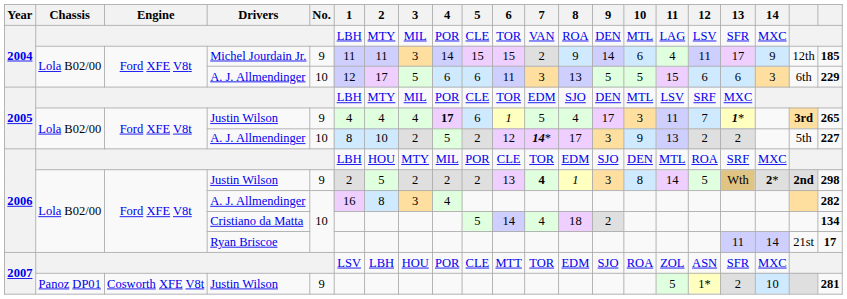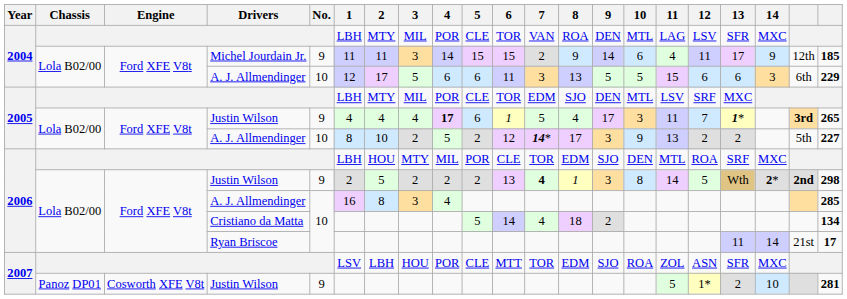 <table class="wikitable" style="text-align:center; font-size:90%">
 <tr>
 <th>Year</th>
 <th>Chassis</th>
 <th>Engine</th>
 <th>Drivers</th>
 <th>No.</th>
 <th>1</th>
 <th>2</th>
 <th>3</th>
 <th>4</th>
 <th>5</th>
 <th>6</th>
 <th>7</th>
 <th>8</th>
 <th>9</th>
 <th>10</th>
 <th>11</th>
 <th>12</th>
 <th>13</th>
 <th>14</th>
 <th></th>
 <th></th>
 </tr>
 <tr>
 <th rowspan=3><a href='#'>2004</a></th>
 <th colspan=4></th>
 <td><a href='#'>LBH</a></td>
 <td><a href='#'>MTY</a></td>
 <td><a href='#'>MIL</a></td>
 <td><a href='#'>POR</a></td>
 <td><a href='#'>CLE</a></td>
 <td><a href='#'>TOR</a></td>
 <td><a href='#'>VAN</a></td>
 <td><a href='#'>ROA</a></td>
 <td><a href='#'>DEN</a></td>
 <td><a href='#'>MTL</a></td>
 <td><a href='#'>LAG</a></td>
 <td><a href='#'>LSV</a></td>
 <td><a href='#'>SFR</a></td>
 <td><a href='#'>MXC</a></td>
 <th colspan=2></th>
 </tr>
 <tr>
 <td rowspan=2><a href='#'>Lola</a> B02/00</td>
 <td rowspan=2><a href='#'>Ford</a> <a href='#'>XFE</a> <a href='#'>V8</a><a href='#'>t</a></td>
 <td align="left"> <a href='#'>Michel Jourdain Jr.</a></td>
 <td>9</td>
 <td style="background:#CFCFFF;" align=center>11</td>
 <td style="background:#CFCFFF;" align=center>11</td>
 <td style="background:#ffdf9f;" align=center>3</td>
 <td style="background:#CFCFFF;" align=center>14</td>
 <td style="background:#efcfff;" align=center>15</td>
 <td style="background:#efcfff;" align=center>15</td>
 <td style="background:#dfdfdf;" align=center>2</td>
 <td style="background:#CFEAFF;" align=center>9</td>
 <td style="background:#CFCFFF;" align=center>14</td>
 <td style="background:#CFEAFF;" align=center>6</td>
 <td style="background:#dfffdf;" align=center>4</td>
 <td style="background:#CFCFFF;" align=center>11</td>
 <td style="background:#efcfff;" align=center>17</td>
 <td style="background:#CFEAFF;" align=center>9</td>
 <td>12th</td>
 <td><strong>185</strong></td>
 </tr>
 <tr>
 <td align="left"> <a href='#'>A. J. Allmendinger</a></td>
 <td>10</td>
 <td style="background:#CFCFFF;" align=center>12</td>
 <td style="background:#efcfff;" align=center>17</td>
 <td style="background:#dfffdf;" align=center>5</td>
 <td style="background:#CFEAFF;" align=center>6</td>
 <td style="background:#CFEAFF;" align=center>6</td>
 <td style="background:#CFCFFF;" align=center>11</td>
 <td style="background:#ffdf9f;" align=center>3</td>
 <td style="background:#CFCFFF;" align=center>13</td>
 <td style="background:#dfffdf;" align=center>5</td>
 <td style="background:#dfffdf;" align=center>5</td>
 <td style="background:#efcfff;" align=center>15</td>
 <td style="background:#CFEAFF;" align=center>6</td>
 <td style="background:#CFEAFF;" align=center>6</td>
 <td style="background:#ffdf9f;" align=center>3</td>
 <td>6th</td>
 <td><strong>229</strong></td>
 </tr>
 <tr>
 <th rowspan=3><a href='#'>2005</a></th>
 <th colspan=4></th>
 <td><a href='#'>LBH</a></td>
 <td><a href='#'>MTY</a></td>
 <td><a href='#'>MIL</a></td>
 <td><a href='#'>POR</a></td>
 <td><a href='#'>CLE</a></td>
 <td><a href='#'>TOR</a></td>
 <td><a href='#'>EDM</a></td>
 <td><a href='#'>SJO</a></td>
 <td><a href='#'>DEN</a></td>
 <td><a href='#'>MTL</a></td>
 <td><a href='#'>LSV</a></td>
 <td><a href='#'>SRF</a></td>
 <td><a href='#'>MXC</a></td>
 <th colspan=3></th>
 </tr>
 <tr>
 <td rowspan=2><a href='#'>Lola</a> B02/00</td>
 <td rowspan=2><a href='#'>Ford</a> <a href='#'>XFE</a> <a href='#'>V8</a><a href='#'>t</a></td>
 <td align="left"> <a href='#'>Justin Wilson</a></td>
 <td>9</td>
 <td style="background:#dfffdf;" align=center>4</td>
 <td style="background:#dfffdf;" align=center>4</td>
 <td style="background:#dfffdf;" align=center>4</td>
 <td style="background:#efcfff;" align=center><strong>17</strong></td>
 <td style="background:#CFEAFF;" align=center>6</td>
 <td style="background:#ffffbf;" align=center><em>1</em></td>
 <td style="background:#dfffdf;" align=center>5</td>
 <td style="background:#dfffdf;" align=center>4</td>
 <td style="background:#efcfff;" align=center>17</td>
 <td style="background:#ffdf9f;" align=center>3</td>
 <td style="background:#CFCFFF;" align=center>11</td>
 <td style="background:#CFEAFF;" align=center>7</td>
 <td style="background:#ffffbf;" align=center><strong><em>1</em></strong>*</td>
 <td></td>
 <td style="background:#ffdf9f;"><strong>3rd</strong></td>
 <td><strong>265</strong></td>
 </tr>
 <tr>
 <td align="left"> <a href='#'>A. J. Allmendinger</a></td>
 <td>10</td>
 <td style="background:#CFEAFF;" align=center>8</td>
 <td style="background:#CFEAFF;" align=center>10</td>
 <td style="background:#dfdfdf;" align=center>2</td>
 <td style="background:#dfffdf;" align=center>5</td>
 <td style="background:#dfdfdf;" align=center>2</td>
 <td style="background:#efcfff;" align=center>12</td>
 <td style="background:#efcfff;" align=center><strong><em>14</em></strong>*</td>
 <td style="background:#efcfff;" align=center>17</td>
 <td style="background:#ffdf9f;" align=center>3</td>
 <td style="background:#CFEAFF;" align=center>9</td>
 <td style="background:#CFCFFF;" align=center>13</td>
 <td style="background:#dfdfdf;" align=center>2</td>
 <td style="background:#dfdfdf;" align=center>2</td>
 <td></td>
 <td>5th</td>
 <td><strong>227</strong></td>
 </tr>
 <tr>
 <th rowspan=5><a href='#'>2006</a></th>
 <th colspan=4></th>
 <td><a href='#'>LBH</a></td>
 <td><a href='#'>HOU</a></td>
 <td><a href='#'>MTY</a></td>
 <td><a href='#'>MIL</a></td>
 <td><a href='#'>POR</a></td>
 <td><a href='#'>CLE</a></td>
 <td><a href='#'>TOR</a></td>
 <td><a href='#'>EDM</a></td>
 <td><a href='#'>SJO</a></td>
 <td><a href='#'>DEN</a></td>
 <td><a href='#'>MTL</a></td>
 <td><a href='#'>ROA</a></td>
 <td><a href='#'>SRF</a></td>
 <td><a href='#'>MXC</a></td>
 <th colspan=2></th>
 </tr>
 <tr>
 <td rowspan=4><a href='#'>Lola</a> B02/00</td>
 <td rowspan=4><a href='#'>Ford</a> <a href='#'>XFE</a> <a href='#'>V8</a><a href='#'>t</a></td>
 <td align="left"> <a href='#'>Justin Wilson</a></td>
 <td>9</td>
 <td style="background:#dfdfdf;" align=center>2</td>
 <td style="background:#dfffdf;" align=center>5</td>
 <td style="background:#dfdfdf;" align=center>2</td>
 <td style="background:#dfdfdf;" align=center>2</td>
 <td style="background:#dfdfdf;" align=center>2</td>
 <td style="background:#efcfff;" align=center>13</td>
 <td style="background:#dfffdf;" align=center><strong>4</strong></td>
 <td style="background:#ffffbf;" align=center><em>1</em></td>
 <td style="background:#ffdf9f;" align=center>3</td>
 <td style="background:#CFEAFF;" align=center>8</td>
 <td style="background:#efcfff;" align=center>14</td>
 <td style="background:#dfffdf;" align=center>5</td>
 <td style="background:#DFC484;" align=center>Wth</td>
 <td style="background:#dfdfdf;" align=center><strong>2</strong>*</td>
 <td style="background:#dfdfdf;"><strong>2nd</strong></td>
 <td><strong>298</strong></td>
 </tr>
 <tr>
 <td align="left"> <a href='#'>A. J. Allmendinger</a></td>
 <td rowspan=3>10</td>
 <td style="background:#efcfff;" align=center>16</td>
 <td style="background:#CFEAFF;" align=center>8</td>
 <td style="background:#ffdf9f;" align=center>3</td>
 <td style="background:#dfffdf;" align=center>4</td>
 <td></td>
 <td></td>
 <td></td>
 <td></td>
 <td></td>
 <td></td>
 <td></td>
 <td></td>
 <td></td>
 <td></td>
 <td style="background:#ffdf9f;"></td>
-<td><strong>282</strong></td>
+<td><strong>285</strong></td>
 </tr>
 <tr>
 <td align="left"> <a href='#'>Cristiano da Matta</a></td>
 <td></td>
 <td></td>
 <td></td>
 <td></td>
 <td style="background:#dfffdf;" align=center>5</td>
 <td style="background:#CFCFFF;" align=center>14</td>
 <td style="background:#dfffdf;" align=center>4</td>
 <td style="background:#efcfff;" align=center>18</td>
 <td style="background:#dfdfdf;" align=center>2</td>
 <td></td>
 <td></td>
 <td></td>
 <td></td>
 <td></td>
 <td></td>
 <td><strong>134</strong></td>
 </tr>
 <tr>
 <td align="left"> <a href='#'>Ryan Briscoe</a></td>
 <td></td>
 <td></td>
 <td></td>
 <td></td>
 <td></td>
 <td></td>
 <td></td>
 <td></td>
 <td></td>
 <td></td>
 <td></td>
 <td></td>
 <td style="background:#CFCFFF;" align=center>11</td>
 <td style="background:#CFCFFF;" align=center>14</td>
 <td>21st</td>
 <td><strong>17</strong></td>
 </tr>
 <tr>
 <th rowspan=2><a href='#'>2007</a></th>
 <th colspan=4></th>
 <td><a href='#'>LSV</a></td>
 <td><a href='#'>LBH</a></td>
 <td><a href='#'>HOU</a></td>
 <td><a href='#'>POR</a></td>
 <td><a href='#'>CLE</a></td>
 <td><a href='#'>MTT</a></td>
 <td><a href='#'>TOR</a></td>
 <td><a href='#'>EDM</a></td>
 <td><a href='#'>SJO</a></td>
 <td><a href='#'>ROA</a></td>
 <td><a href='#'>ZOL</a></td>
 <td><a href='#'>ASN</a></td>
 <td><a href='#'>SFR</a></td>
 <td><a href='#'>MXC</a></td>
 <th colspan=2></th>
 </tr>
 <tr>
 <td><a href='#'>Panoz</a> <a href='#'>DP01</a></td>
 <td><a href='#'>Cosworth</a> <a href='#'>XFE</a> <a href='#'>V8</a><a href='#'>t</a></td>
 <td align="left"> <a href='#'>Justin Wilson</a></td>
 <td>9</td>
 <td></td>
 <td></td>
 <td></td>
 <td></td>
 <td></td>
 <td></td>
 <td></td>
 <td></td>
 <td></td>
 <td></td>
 <td style="background:#dfffdf; text-align:center;">5</td>
 <td style="background:#ffffbf; text-align:center;">1*</td>
 <td style="background:#dfdfdf; text-align:center;">2</td>
 <td style="background:#cfeaff; text-align:center;">10</td>
 <td style="background:#dfdfdf;"></td>
 <td><strong>281</strong></td>
 </tr>
 </table>
